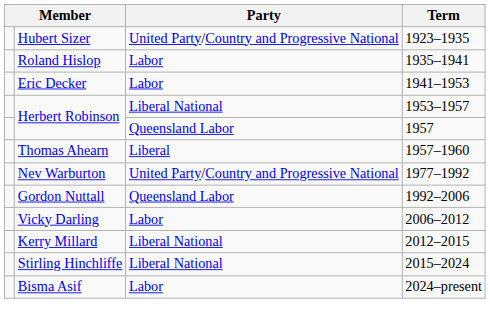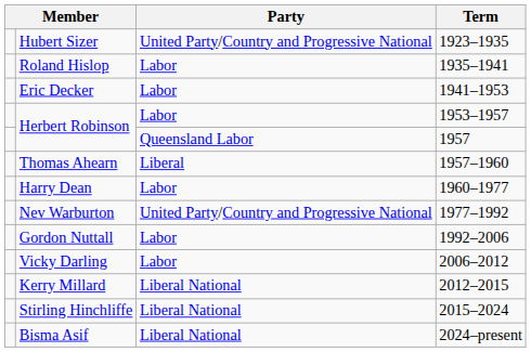 <table class="wikitable">
 <tr>
 <th colspan="2">Member</th>
 <th>Party</th>
 <th>Term</th>
 </tr>
 <tr>
 <td> </td>
 <td><a href='#'>Hubert Sizer</a></td>
 <td><a href='#'>United Party</a>/<a href='#'>Country and Progressive National</a></td>
 <td>1923–1935</td>
 </tr>
 <tr>
 <td> </td>
 <td><a href='#'>Roland Hislop</a></td>
 <td><a href='#'>Labor</a></td>
 <td>1935–1941</td>
 </tr>
 <tr>
 <td> </td>
 <td><a href='#'>Eric Decker</a></td>
 <td><a href='#'>Labor</a></td>
 <td>1941–1953</td>
 </tr>
 <tr>
 <td> </td>
 <td rowspan="2"><a href='#'>Herbert Robinson</a></td>
-<td><a href='#'>Liberal National</a></td>
+<td><a href='#'>Labor</a></td>
 <td>1953–1957</td>
 </tr>
 <tr>
 <td> </td>
 <td><a href='#'>Queensland Labor</a></td>
 <td>1957</td>
 </tr>
 <tr>
 <td> </td>
 <td><a href='#'>Thomas Ahearn</a></td>
 <td><a href='#'>Liberal</a></td>
 <td>1957–1960</td>
 </tr>
 <tr>
 <td> </td>
+<td><a href='#'>Harry Dean</a></td>
+<td><a href='#'>Labor</a></td>
+<td>1960–1977</td>
+</tr>
+<tr>
+<td> </td>
 <td><a href='#'>Nev Warburton</a></td>
 <td><a href='#'>United Party</a>/<a href='#'>Country and Progressive National</a></td>
 <td>1977–1992</td>
 </tr>
 <tr>
 <td> </td>
 <td><a href='#'>Gordon Nuttall</a></td>
-<td><a href='#'>Queensland Labor</a></td>
+<td><a href='#'>Labor</a></td>
 <td>1992–2006</td>
 </tr>
 <tr>
 <td> </td>
 <td><a href='#'>Vicky Darling</a></td>
 <td><a href='#'>Labor</a></td>
 <td>2006–2012</td>
 </tr>
 <tr>
 <td> </td>
 <td><a href='#'>Kerry Millard</a></td>
 <td><a href='#'>Liberal National</a></td>
 <td>2012–2015</td>
 </tr>
 <tr>
 <td> </td>
 <td><a href='#'>Stirling Hinchliffe</a></td>
 <td><a href='#'>Liberal National</a></td>
 <td>2015–2024</td>
 </tr>
 <tr>
 <td> </td>
 <td><a href='#'>Bisma Asif</a></td>
-<td><a href='#'>Labor</a></td>
+<td><a href='#'>Liberal National</a></td>
 <td>2024–present</td>
 </tr>
 </table>
